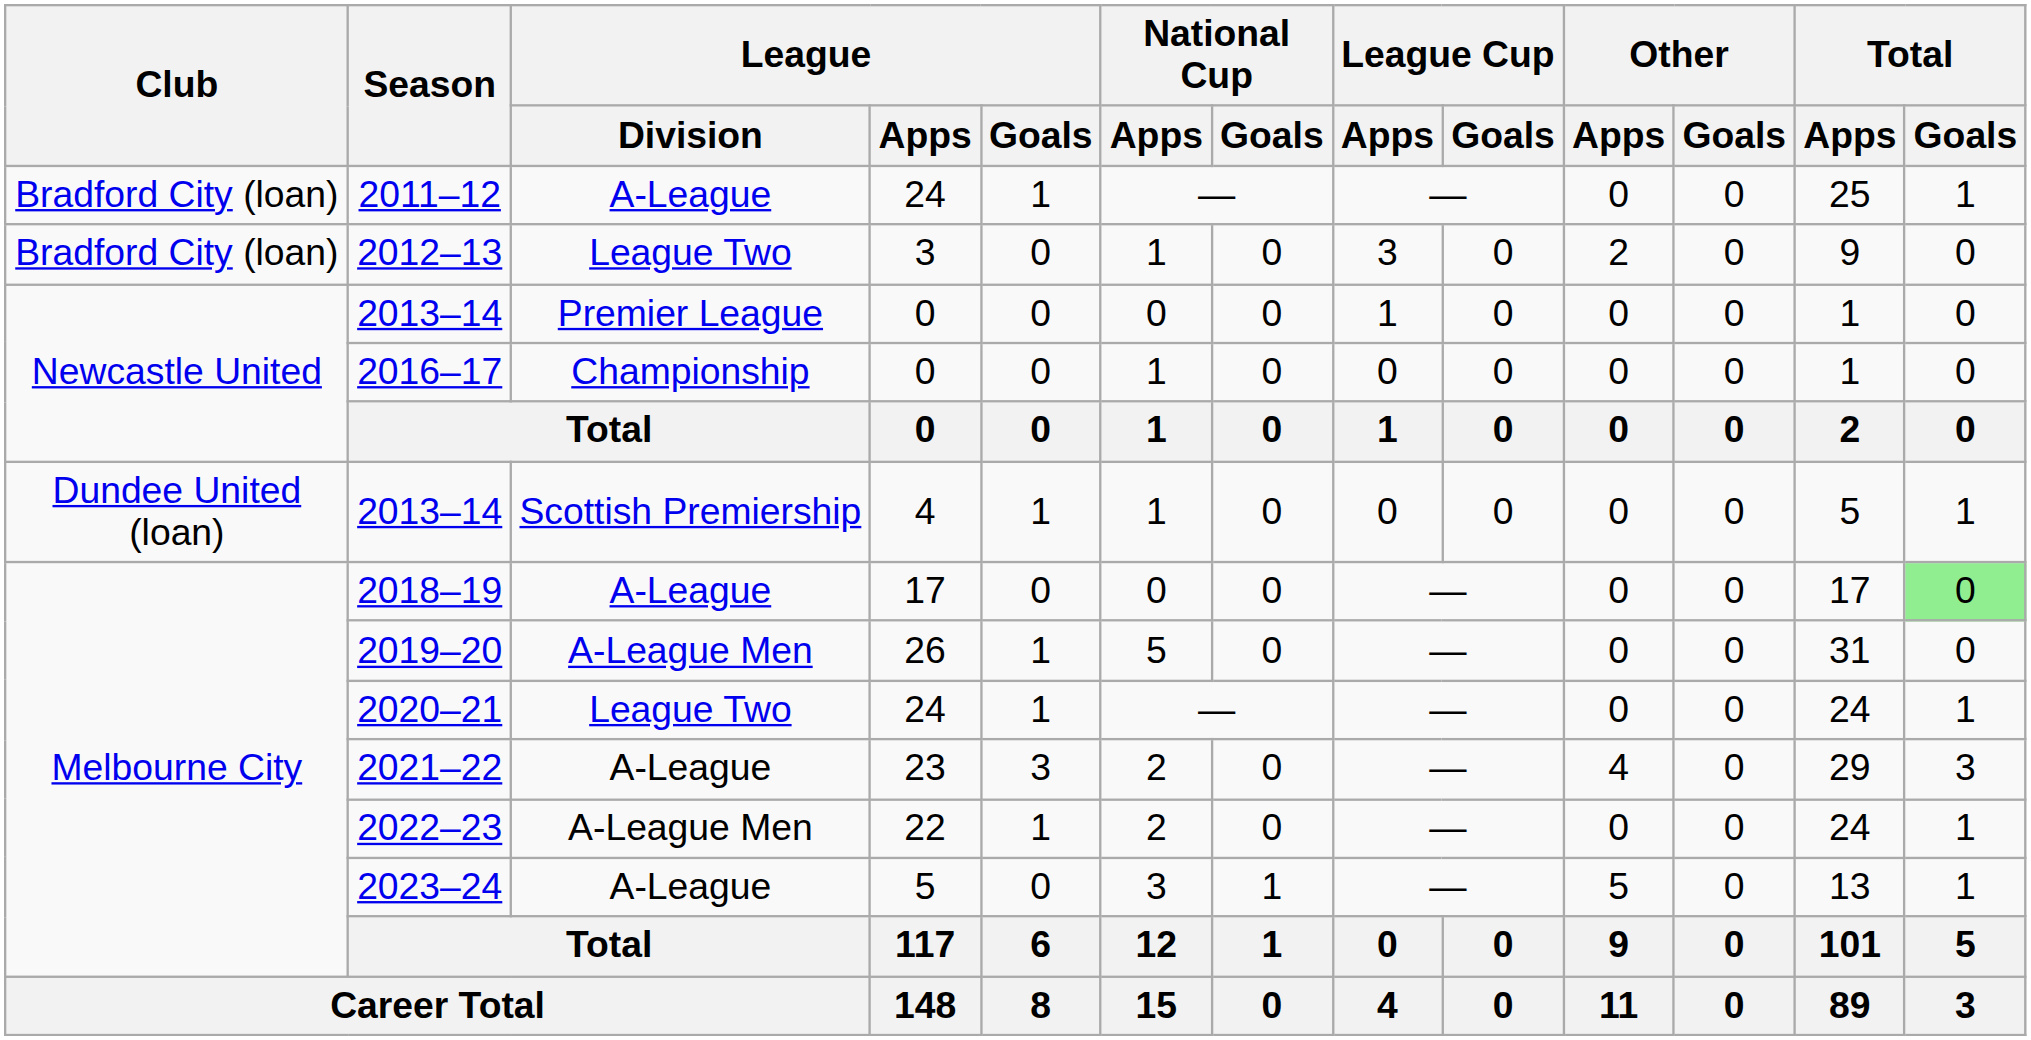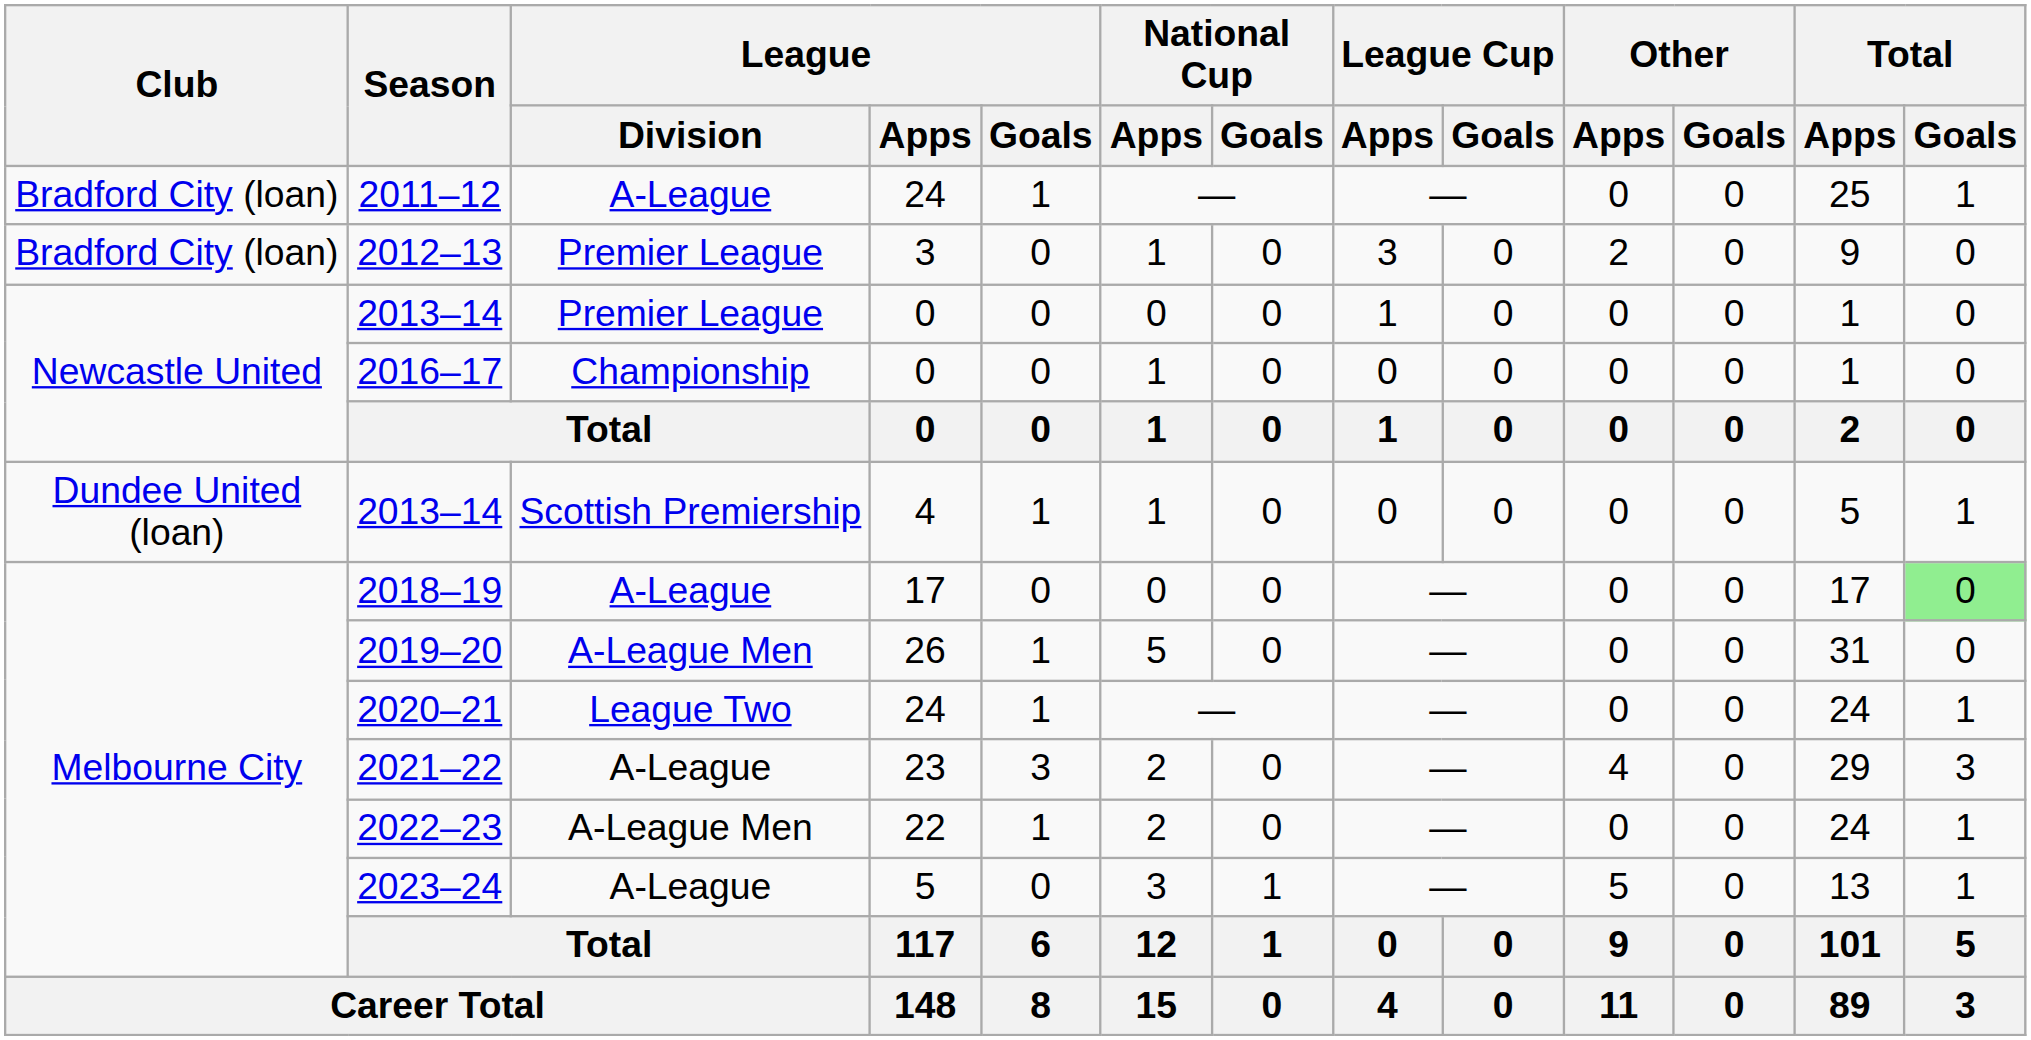 <table class="wikitable" style="text-align: center;">
 <tr>
 <th rowspan="2" width=140>Club</th>
 <th rowspan="2">Season</th>
 <th colspan="3">League</th>
 <th colspan="2">National Cup</th>
 <th colspan="2">League Cup</th>
 <th colspan="2">Other</th>
 <th colspan="2">Total</th>
 </tr>
 <tr>
 <th>Division</th>
 <th width=40>Apps</th>
 <th width=40>Goals</th>
 <th width=40>Apps</th>
 <th width=40>Goals</th>
 <th width=40>Apps</th>
 <th width=40>Goals</th>
 <th width=40>Apps</th>
 <th width=40>Goals</th>
 <th width=40>Apps</th>
 <th width=40>Goals</th>
 </tr>
 <tr>
 <td><a href='#'>Bradford City</a> (loan)</td>
 <td><a href='#'>2011–12</a></td>
 <td><a href='#'>A-League</a></td>
 <td>24</td>
 <td>1</td>
 <td colspan=2>—</td>
 <td colspan=2>—</td>
 <td>0</td>
 <td>0</td>
 <td>25</td>
 <td>1</td>
 </tr>
 <tr>
 <td><a href='#'>Bradford City</a> (loan)</td>
 <td><a href='#'>2012–13</a></td>
-<td><a href='#'>League Two</a></td>
+<td><a href='#'>Premier League</a></td>
 <td>3</td>
 <td>0</td>
 <td>1</td>
 <td>0</td>
 <td>3</td>
 <td>0</td>
 <td>2</td>
 <td>0</td>
 <td>9</td>
 <td>0</td>
 </tr>
 <tr>
 <td rowspan="3"><a href='#'>Newcastle United</a></td>
 <td><a href='#'>2013–14</a></td>
 <td><a href='#'>Premier League</a></td>
 <td>0</td>
 <td>0</td>
 <td>0</td>
 <td>0</td>
 <td>1</td>
 <td>0</td>
 <td>0</td>
 <td>0</td>
 <td>1</td>
 <td>0</td>
 </tr>
 <tr>
 <td><a href='#'>2016–17</a></td>
 <td><a href='#'>Championship</a></td>
 <td>0</td>
 <td>0</td>
 <td>1</td>
 <td>0</td>
 <td>0</td>
 <td>0</td>
 <td>0</td>
 <td>0</td>
 <td>1</td>
 <td>0</td>
 </tr>
 <tr>
 <th colspan="2"><strong>Total</strong></th>
 <th><strong>0</strong></th>
 <th><strong>0</strong></th>
 <th><strong>1</strong></th>
 <th><strong>0</strong></th>
 <th><strong>1</strong></th>
 <th><strong>0</strong></th>
 <th><strong>0</strong></th>
 <th><strong>0</strong></th>
 <th><strong>2</strong></th>
 <th><strong>0</strong></th>
 </tr>
 <tr>
 <td><a href='#'>Dundee United</a> (loan)</td>
 <td><a href='#'>2013–14</a></td>
 <td><a href='#'>Scottish Premiership</a></td>
 <td>4</td>
 <td>1</td>
 <td>1</td>
 <td>0</td>
 <td>0</td>
 <td>0</td>
 <td>0</td>
 <td>0</td>
 <td>5</td>
 <td>1</td>
 </tr>
 <tr>
 <td rowspan="7"><a href='#'>Melbourne City</a></td>
 <td><a href='#'>2018–19</a></td>
 <td><a href='#'>A-League</a></td>
 <td>17</td>
 <td>0</td>
 <td>0</td>
 <td>0</td>
 <td colspan="2">—</td>
 <td>0</td>
 <td>0</td>
 <td>17</td>
 <td style="background: lightgreen;">0</td>
 </tr>
 <tr>
 <td><a href='#'>2019–20</a></td>
 <td><a href='#'>A-League Men</a></td>
 <td>26</td>
 <td>1</td>
 <td>5</td>
 <td>0</td>
 <td colspan=2>—</td>
 <td>0</td>
 <td>0</td>
 <td>31</td>
 <td>0</td>
 </tr>
 <tr>
 <td><a href='#'>2020–21</a></td>
 <td><a href='#'>League Two</a></td>
 <td>24</td>
 <td>1</td>
 <td colspan=2>—</td>
 <td colspan=2>—</td>
 <td>0</td>
 <td>0</td>
 <td>24</td>
 <td>1</td>
 </tr>
 <tr>
 <td><a href='#'>2021–22</a></td>
 <td>A-League</td>
 <td>23</td>
 <td>3</td>
 <td>2</td>
 <td>0</td>
 <td colspan=2>—</td>
 <td>4</td>
 <td>0</td>
 <td>29</td>
 <td>3</td>
 </tr>
 <tr>
 <td><a href='#'>2022–23</a></td>
 <td>A-League Men</td>
 <td>22</td>
 <td>1</td>
 <td>2</td>
 <td>0</td>
 <td colspan=2>—</td>
 <td>0</td>
 <td>0</td>
 <td>24</td>
 <td>1</td>
 </tr>
 <tr>
 <td><a href='#'>2023–24</a></td>
 <td>A-League</td>
 <td>5</td>
 <td>0</td>
 <td>3</td>
 <td>1</td>
 <td colspan="2">—</td>
 <td>5</td>
 <td>0</td>
 <td>13</td>
 <td>1</td>
 </tr>
 <tr>
 <th colspan="2">Total</th>
 <th>117</th>
 <th>6</th>
 <th>12</th>
 <th>1</th>
 <th>0</th>
 <th>0</th>
 <th>9</th>
 <th>0</th>
 <th>101</th>
 <th>5</th>
 </tr>
 <tr>
 <th colspan="3">Career Total</th>
 <th>148</th>
 <th>8</th>
 <th>15</th>
 <th>0</th>
 <th>4</th>
 <th>0</th>
 <th>11</th>
 <th>0</th>
 <th>89</th>
 <th>3</th>
 </tr>
 </table>
